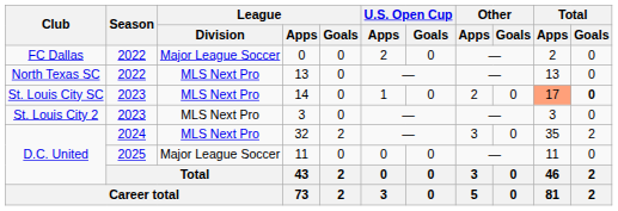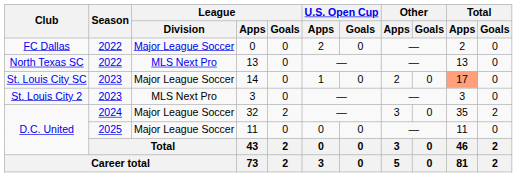 <table class="wikitable" style="text-align: center;">
 <tr>
 <th rowspan="2">Club</th>
 <th rowspan="2">Season</th>
 <th colspan="3">League</th>
 <th colspan="2"><a href='#'>U.S. Open Cup</a></th>
 <th colspan="2">Other</th>
 <th colspan="2">Total</th>
 </tr>
 <tr>
 <th>Division</th>
 <th>Apps</th>
 <th>Goals</th>
 <th>Apps</th>
 <th>Goals</th>
 <th>Apps</th>
 <th>Goals</th>
 <th>Apps</th>
 <th>Goals</th>
 </tr>
 <tr>
 <td><a href='#'>FC Dallas</a></td>
 <td><a href='#'>2022</a></td>
 <td><a href='#'>Major League Soccer</a></td>
 <td>0</td>
 <td>0</td>
 <td>2</td>
 <td>0</td>
 <td colspan="2">—</td>
 <td>2</td>
 <td>0</td>
 </tr>
 <tr>
 <td><a href='#'>North Texas SC</a></td>
 <td><a href='#'>2022</a></td>
 <td><a href='#'>MLS Next Pro</a></td>
 <td>13</td>
 <td>0</td>
 <td colspan="2">—</td>
 <td colspan="2">—</td>
 <td>13</td>
 <td>0</td>
 </tr>
 <tr>
 <td><a href='#'>St. Louis City SC</a></td>
 <td><a href='#'>2023</a></td>
-<td><a href='#'>MLS Next Pro</a></td>
+<td>Major League Soccer</td>
 <td>14</td>
 <td>0</td>
 <td>1</td>
 <td>0</td>
 <td>2</td>
 <td>0</td>
 <td style="background: lightsalmon;">17</td>
-<td><strong>0</strong></td>
+<td>0</td>
 </tr>
 <tr>
 <td><a href='#'>St. Louis City 2</a></td>
 <td><a href='#'>2023</a></td>
 <td>MLS Next Pro</td>
 <td>3</td>
 <td>0</td>
 <td colspan="2">—</td>
 <td colspan="2">—</td>
 <td>3</td>
 <td>0</td>
 </tr>
 <tr>
 <td rowspan="3"><a href='#'>D.C. United</a></td>
 <td><a href='#'>2024</a></td>
-<td><a href='#'>MLS Next Pro</a></td>
+<td>Major League Soccer</td>
 <td>32</td>
 <td>2</td>
 <td colspan="2">—</td>
 <td>3</td>
 <td>0</td>
 <td>35</td>
 <td>2</td>
 </tr>
 <tr>
 <td><a href='#'>2025</a></td>
 <td>Major League Soccer</td>
 <td>11</td>
 <td>0</td>
 <td>0</td>
 <td>0</td>
 <td colspan="2">—</td>
 <td>11</td>
 <td>0</td>
 </tr>
 <tr>
 <th colspan="2">Total</th>
 <th>43</th>
 <th>2</th>
 <th>0</th>
 <th>0</th>
 <th>3</th>
 <th>0</th>
 <th>46</th>
 <th>2</th>
 </tr>
 <tr>
 <th colspan="3">Career total</th>
 <th>73</th>
 <th>2</th>
 <th>3</th>
 <th>0</th>
 <th>5</th>
 <th>0</th>
 <th>81</th>
 <th>2</th>
 </tr>
 </table>
